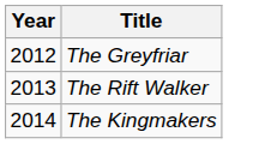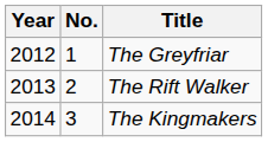 <table class="wikitable sortable">
 <tr>
 <th>Year</th>
+<th>No.</th>
 <th>Title</th>
 </tr>
 <tr>
 <td>2012</td>
+<td>1</td>
 <td><em>The Greyfriar</em></td>
 </tr>
 <tr>
 <td>2013</td>
+<td>2</td>
 <td><em>The Rift Walker</em></td>
 </tr>
 <tr>
 <td>2014</td>
+<td>3</td>
 <td><em>The Kingmakers</em></td>
 </tr>
 </table>
